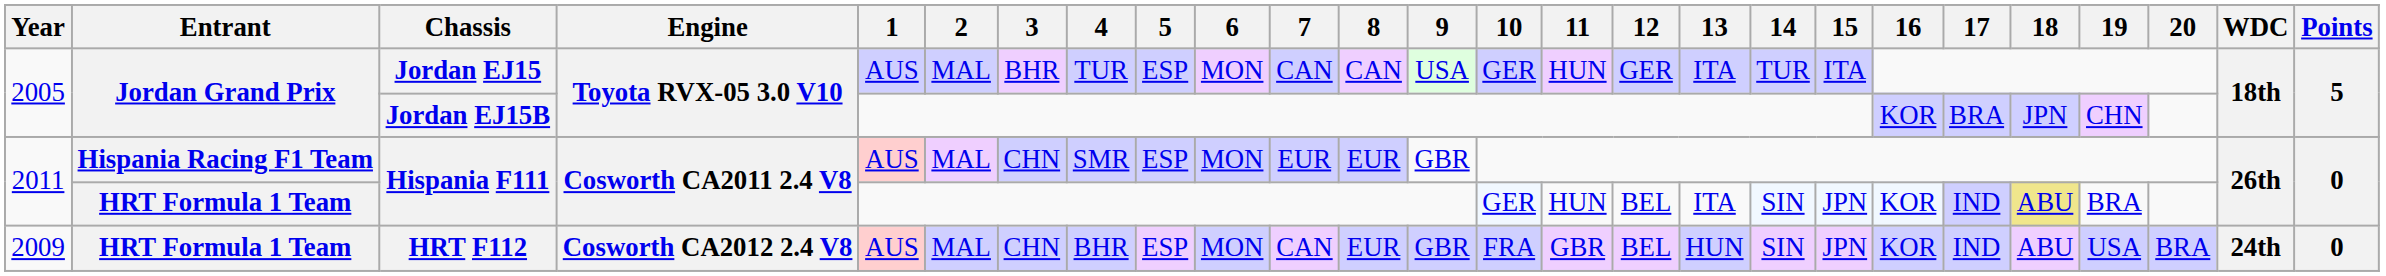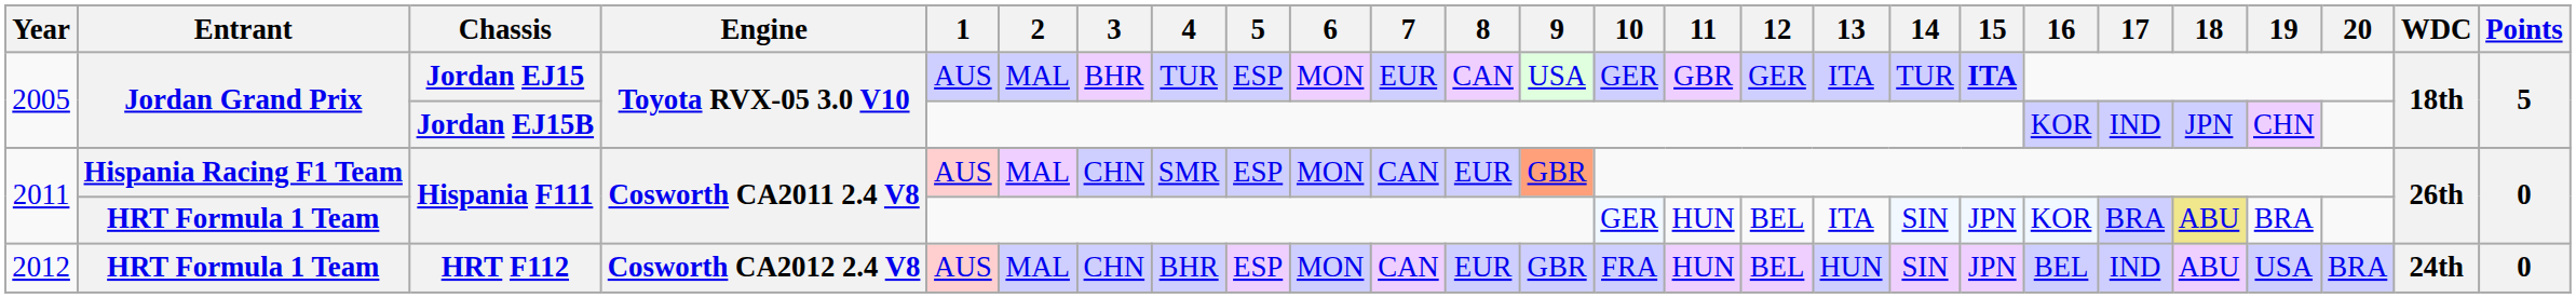 <table class="wikitable" style="text-align:center; font-size:85%">
 <tr>
 <th>Year</th>
 <th>Entrant</th>
 <th>Chassis</th>
 <th>Engine</th>
 <th>1</th>
 <th>2</th>
 <th>3</th>
 <th>4</th>
 <th>5</th>
 <th>6</th>
 <th>7</th>
 <th>8</th>
 <th>9</th>
 <th>10</th>
 <th>11</th>
 <th>12</th>
 <th>13</th>
 <th>14</th>
 <th>15</th>
 <th>16</th>
 <th>17</th>
 <th>18</th>
 <th>19</th>
 <th>20</th>
 <th>WDC</th>
 <th><a href='#'>Points</a></th>
 </tr>
 <tr>
 <td rowspan=2><a href='#'>2005</a></td>
 <th rowspan=2 nowrap><a href='#'>Jordan Grand Prix</a></th>
 <th nowrap><a href='#'>Jordan</a> <a href='#'>EJ15</a></th>
 <th rowspan=2 nowrap><a href='#'>Toyota</a> RVX-05 3.0 <a href='#'>V10</a></th>
 <td style="background:#CFCFFF;"><a href='#'>AUS</a><br></td>
 <td style="background:#CFCFFF;"><a href='#'>MAL</a><br></td>
 <td style="background:#EFCFFF;"><a href='#'>BHR</a><br></td>
 <td style="background:#CFCFFF;"><a href='#'>TUR</a><br></td>
 <td style="background:#CFCFFF;"><a href='#'>ESP</a><br></td>
 <td style="background:#EFCFFF;"><a href='#'>MON</a><br></td>
-<td style="background:#CFCFFF;"><a href='#'>CAN</a><br></td>
+<td style="background:#CFCFFF;"><a href='#'>EUR</a><br></td>
 <td style="background:#EFCFFF;"><a href='#'>CAN</a><br></td>
 <td style="background:#DFFFDF;"><a href='#'>USA</a><br></td>
 <td style="background:#CFCFFF;"><a href='#'>GER</a><br></td>
-<td style="background:#EFCFFF;"><a href='#'>HUN</a><br></td>
+<td style="background:#EFCFFF;"><a href='#'>GBR</a><br></td>
 <td style="background:#CFCFFF;"><a href='#'>GER</a><br></td>
 <td style="background:#CFCFFF;"><a href='#'>ITA</a><br></td>
 <td style="background:#CFCFFF;"><a href='#'>TUR</a><br></td>
-<td style="background:#CFCFFF;"><a href='#'>ITA</a><br></td>
+<td style="background:#CFCFFF;"><strong><a href='#'>ITA</a><br></strong></td>
 <td colspan=5></td>
 <th rowspan=2>18th</th>
 <th rowspan=2>5</th>
 </tr>
 <tr>
 <th nowrap><a href='#'>Jordan</a> <a href='#'>EJ15B</a></th>
 <td colspan=15></td>
 <td style="background:#CFCFFF;"><a href='#'>KOR</a><br></td>
-<td style="background:#CFCFFF;"><a href='#'>BRA</a><br></td>
+<td style="background:#CFCFFF;"><a href='#'>IND</a><br></td>
 <td style="background:#CFCFFF;"><a href='#'>JPN</a><br></td>
 <td style="background:#EFCFFF;"><a href='#'>CHN</a><br></td>
 <td></td>
 </tr>
 <tr>
 <td rowspan=2><a href='#'>2011</a></td>
 <th nowrap><a href='#'>Hispania Racing F1 Team</a></th>
 <th rowspan=2 nowrap><a href='#'>Hispania</a> <a href='#'>F111</a></th>
 <th rowspan=2 nowrap><a href='#'>Cosworth</a> CA2011 2.4 <a href='#'>V8</a></th>
 <td style="background:#FFCFCF;"><a href='#'>AUS</a><br></td>
 <td style="background:#EFCFFF;"><a href='#'>MAL</a><br></td>
 <td style="background:#CFCFFF;"><a href='#'>CHN</a><br></td>
 <td style="background:#CFCFFF;"><a href='#'>SMR</a><br></td>
 <td style="background:#CFCFFF;"><a href='#'>ESP</a><br></td>
 <td style="background:#CFCFFF;"><a href='#'>MON</a><br></td>
+<td style="background:#CFCFFF;"><a href='#'>CAN</a><br></td>
 <td style="background:#CFCFFF;"><a href='#'>EUR</a><br></td>
-<td style="background:#CFCFFF;"><a href='#'>EUR</a><br></td>
-<td><a href='#'>GBR</a></td>
+<td style="background: lightsalmon;"><a href='#'>GBR</a></td>
 <td colspan=11></td>
 <th rowspan=2>26th</th>
 <th rowspan=2>0</th>
 </tr>
 <tr>
 <th nowrap><a href='#'>HRT Formula 1 Team</a></th>
 <td colspan=9></td>
 <td style="background:#F1F8FF;"><a href='#'>GER</a><br></td>
 <td><a href='#'>HUN</a></td>
 <td><a href='#'>BEL</a></td>
 <td><a href='#'>ITA</a></td>
 <td style="background:#F1F8FF;"><a href='#'>SIN</a><br></td>
 <td style="background:#F1F8FF;"><a href='#'>JPN</a><br></td>
 <td style="background:#F1F8FF;"><a href='#'>KOR</a><br></td>
-<td style="background:#CFCFFF;"><a href='#'>IND</a><br></td>
+<td style="background:#CFCFFF;"><a href='#'>BRA</a><br></td>
 <td style="background: khaki;"><a href='#'>ABU</a></td>
 <td><a href='#'>BRA</a></td>
 <td></td>
 </tr>
 <tr>
-<td><a href='#'>2009</a></td>
+<td><a href='#'>2012</a></td>
 <th nowrap><a href='#'>HRT Formula 1 Team</a></th>
 <th nowrap><a href='#'>HRT</a> <a href='#'>F112</a></th>
 <th nowrap><a href='#'>Cosworth</a> CA2012 2.4 <a href='#'>V8</a></th>
 <td style="background:#FFCFCF;"><a href='#'>AUS</a><br></td>
 <td style="background:#CFCFFF;"><a href='#'>MAL</a><br></td>
 <td style="background:#CFCFFF;"><a href='#'>CHN</a><br></td>
 <td style="background:#CFCFFF;"><a href='#'>BHR</a><br></td>
 <td style="background:#EFCFFF;"><a href='#'>ESP</a><br></td>
 <td style="background:#CFCFFF;"><a href='#'>MON</a><br></td>
 <td style="background:#EFCFFF;"><a href='#'>CAN</a><br></td>
 <td style="background:#CFCFFF;"><a href='#'>EUR</a><br></td>
 <td style="background:#CFCFFF;"><a href='#'>GBR</a><br></td>
 <td style="background:#CFCFFF;"><a href='#'>FRA</a><br></td>
-<td style="background:#EFCFFF;"><a href='#'>GBR</a><br></td>
+<td style="background:#EFCFFF;"><a href='#'>HUN</a><br></td>
 <td style="background:#EFCFFF;"><a href='#'>BEL</a><br></td>
 <td style="background:#CFCFFF;"><a href='#'>HUN</a><br></td>
 <td style="background:#EFCFFF;"><a href='#'>SIN</a><br></td>
 <td style="background:#EFCFFF;"><a href='#'>JPN</a><br></td>
-<td style="background:#CFCFFF;"><a href='#'>KOR</a><br></td>
+<td style="background:#CFCFFF;"><a href='#'>BEL</a><br></td>
 <td style="background:#CFCFFF;"><a href='#'>IND</a><br></td>
 <td style="background:#EFCFFF;"><a href='#'>ABU</a><br></td>
 <td style="background:#CFCFFF;"><a href='#'>USA</a><br></td>
 <td style="background:#CFCFFF;"><a href='#'>BRA</a><br></td>
 <th>24th</th>
 <th>0</th>
 </tr>
 </table>
